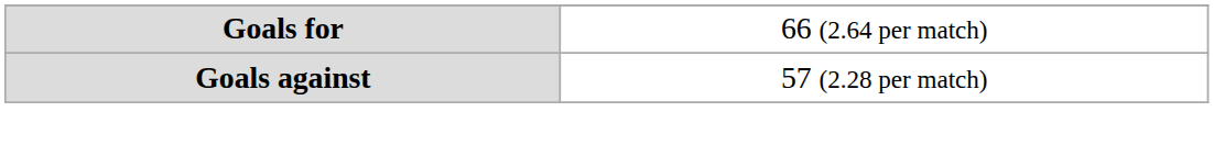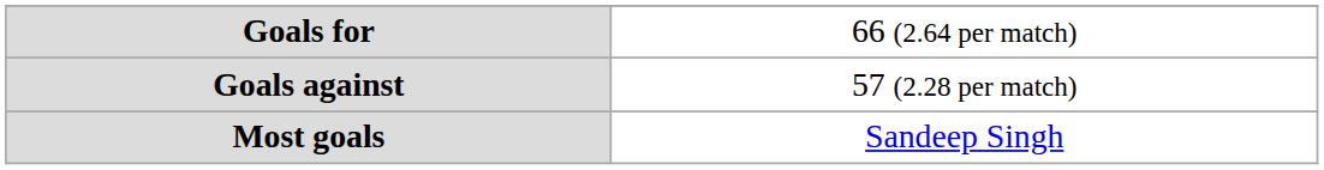 <table class="wikitable" style="width:50%;text-align:center">
 <tr>
 </tr>
 <tr>
 <td style="background:gainsboro;"><strong>Goals for</strong></td>
 <td style="background:white;">66 <small>(2.64 per match)</small></td>
 </tr>
 <tr>
 <td style="background:gainsboro;"><strong>Goals against</strong></td>
 <td style="background:white;">57 <small>(2.28 per match)</small></td>
 </tr>
+<tr>
+<td style="background:gainsboro;"><strong>Most goals</strong></td>
+<td style="background:white;"> <a href='#'>Sandeep Singh</a></td>
+</tr>
 </table>
